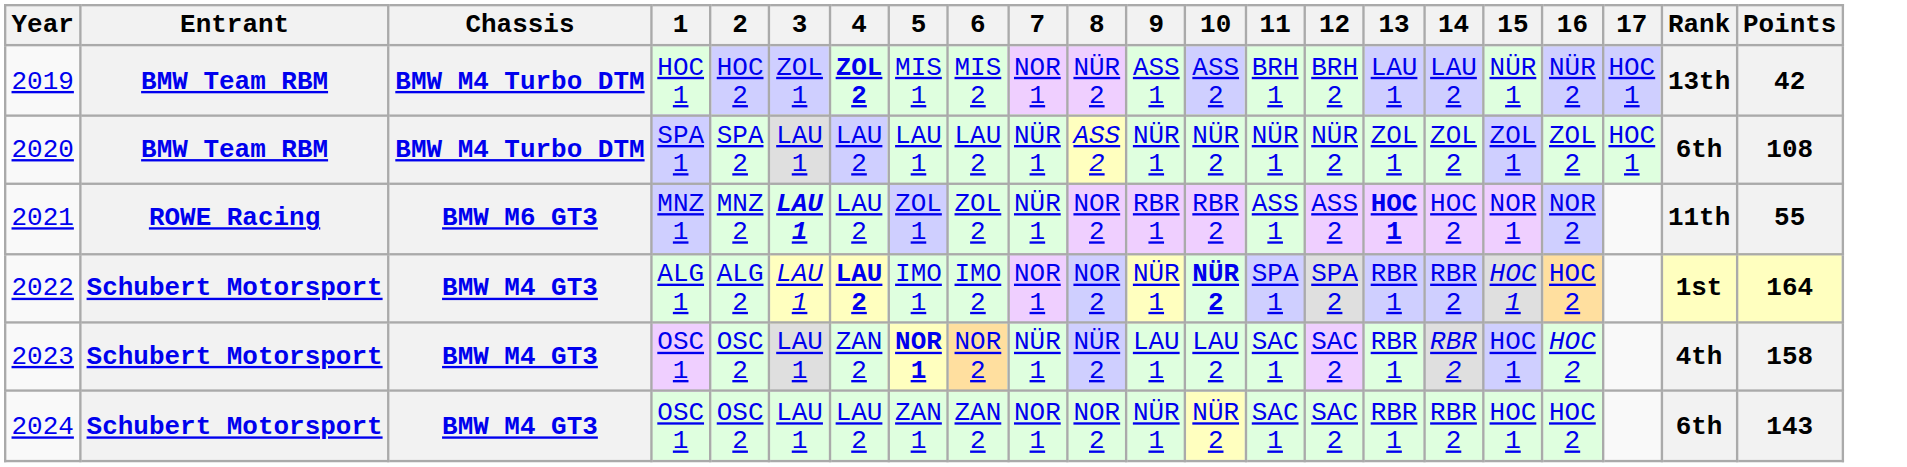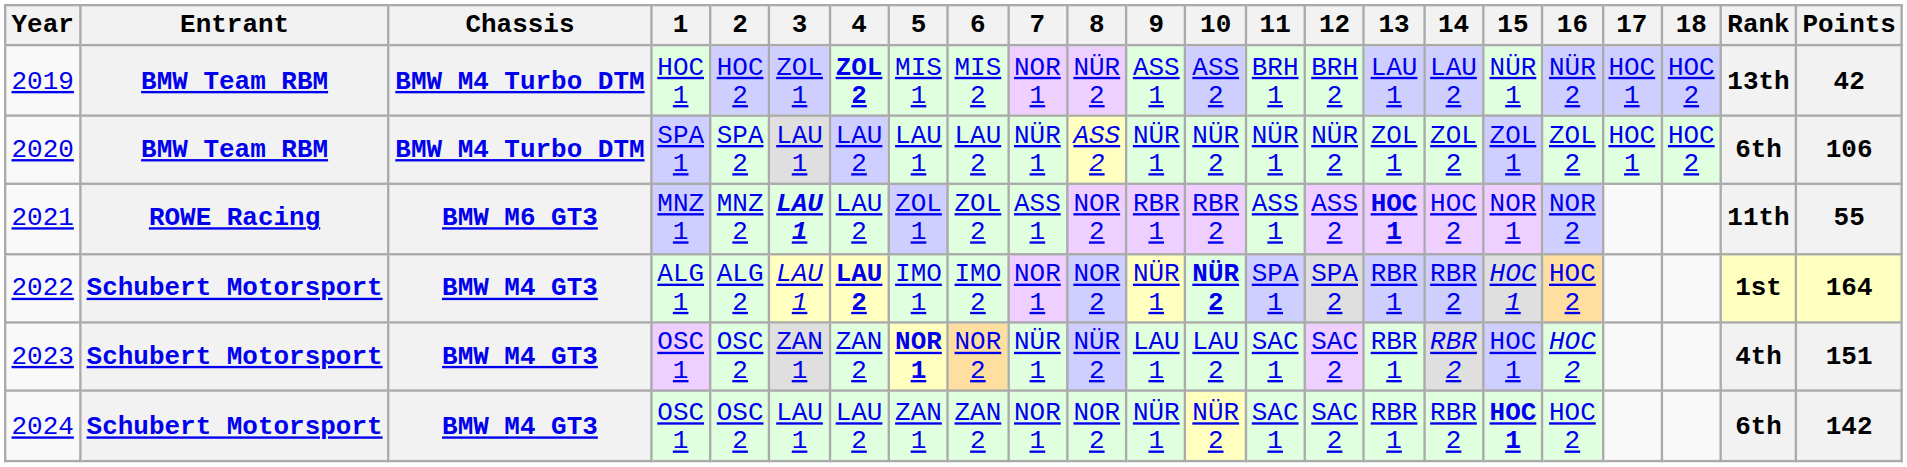 <table class="wikitable" style="text-align:center; font-size:85%">
 <tr>
 <th>Year</th>
 <th>Entrant</th>
 <th>Chassis</th>
 <th>1</th>
 <th>2</th>
 <th>3</th>
 <th>4</th>
 <th>5</th>
 <th>6</th>
 <th>7</th>
 <th>8</th>
 <th>9</th>
 <th>10</th>
 <th>11</th>
 <th>12</th>
 <th>13</th>
 <th>14</th>
 <th>15</th>
 <th>16</th>
 <th>17</th>
+<th>18</th>
 <th>Rank</th>
 <th>Points</th>
 </tr>
 <tr>
 <td><a href='#'>2019</a></td>
 <th nowrap><a href='#'>BMW Team RBM</a></th>
 <th nowrap><a href='#'>BMW M4 Turbo DTM</a></th>
 <td style="background:#DFFFDF;"><a href='#'>HOC<br>1</a><br></td>
 <td style="background:#CFCFFF;"><a href='#'>HOC<br>2</a><br></td>
 <td style="background:#CFCFFF;"><a href='#'>ZOL<br>1</a><br></td>
 <td style="background:#DFFFDF;"><strong><a href='#'>ZOL<br>2</a></strong><br></td>
 <td style="background:#DFFFDF;"><a href='#'>MIS<br>1</a><br></td>
 <td style="background:#DFFFDF;"><a href='#'>MIS<br>2</a><br></td>
 <td style="background:#EFCFFF;"><a href='#'>NOR<br>1</a><br></td>
 <td style="background:#EFCFFF;"><a href='#'>NÜR<br>2</a><br></td>
 <td style="background:#DFFFDF;"><a href='#'>ASS<br>1</a><br></td>
 <td style="background:#CFCFFF;"><a href='#'>ASS<br>2</a><br></td>
 <td style="background:#DFFFDF;"><a href='#'>BRH<br>1</a><br></td>
 <td style="background:#DFFFDF;"><a href='#'>BRH<br>2</a><br></td>
 <td style="background:#CFCFFF;"><a href='#'>LAU<br>1</a><br></td>
 <td style="background:#CFCFFF;"><a href='#'>LAU<br>2</a><br></td>
 <td style="background:#DFFFDF;"><a href='#'>NÜR<br>1</a><br></td>
 <td style="background:#CFCFFF;"><a href='#'>NÜR<br>2</a><br></td>
 <td style="background:#CFCFFF;"><a href='#'>HOC<br>1</a><br></td>
+<td style="background:#CFCFFF;"><a href='#'>HOC<br>2</a><br></td>
 <th>13th</th>
 <th>42</th>
 </tr>
 <tr>
 <td><a href='#'>2020</a></td>
 <th nowrap><a href='#'>BMW Team RBM</a></th>
 <th nowrap><a href='#'>BMW M4 Turbo DTM</a></th>
 <td style="background:#CFCFFF;"><a href='#'>SPA<br>1</a><br></td>
 <td style="background:#DFFFDF;"><a href='#'>SPA<br>2</a><br></td>
 <td style="background:#DFDFDF;"><a href='#'>LAU<br>1</a><br></td>
 <td style="background:#CFCFFF;"><a href='#'>LAU<br>2</a><br></td>
 <td style="background:#DFFFDF;"><a href='#'>LAU<br>1</a><br></td>
 <td style="background:#DFFFDF;"><a href='#'>LAU<br>2</a><br></td>
 <td style="background:#DFFFDF;"><a href='#'>NÜR<br>1</a><br></td>
 <td style="background:#FFFFBF;"><em><a href='#'>ASS<br>2</a></em><br></td>
 <td style="background:#DFFFDF;"><a href='#'>NÜR<br>1</a><br></td>
 <td style="background:#DFFFDF;"><a href='#'>NÜR<br>2</a><br></td>
 <td style="background:#DFFFDF;"><a href='#'>NÜR<br>1</a><br></td>
 <td style="background:#DFFFDF;"><a href='#'>NÜR<br>2</a><br></td>
 <td style="background:#DFFFDF;"><a href='#'>ZOL<br>1</a><br></td>
 <td style="background:#DFFFDF;"><a href='#'>ZOL<br>2</a><br></td>
 <td style="background:#CFCFFF;"><a href='#'>ZOL<br>1</a><br></td>
 <td style="background:#DFFFDF;"><a href='#'>ZOL<br>2</a><br></td>
 <td style="background:#DFFFDF;"><a href='#'>HOC<br>1</a><br></td>
+<td style="background:#DFFFDF;"><a href='#'>HOC<br>2</a><br></td>
 <th>6th</th>
-<th>108</th>
+<th>106</th>
 </tr>
 <tr>
 <td><a href='#'>2021</a></td>
 <th nowrap><a href='#'>ROWE Racing</a></th>
 <th nowrap><a href='#'>BMW M6 GT3</a></th>
 <td style="background:#CFCFFF;"><a href='#'>MNZ<br>1</a><br></td>
 <td style="background:#DFFFDF;"><a href='#'>MNZ<br>2</a><br></td>
 <td style="background:#DFFFDF;"><strong><em><a href='#'>LAU<br>1</a></em></strong><br></td>
 <td style="background:#DFFFDF;"><a href='#'>LAU<br>2</a><br></td>
 <td style="background:#CFCFFF;"><a href='#'>ZOL<br>1</a><br></td>
 <td style="background:#DFFFDF;"><a href='#'>ZOL<br>2</a><br></td>
-<td style="background:#DFFFDF;"><a href='#'>NÜR<br>1</a><br></td>
+<td style="background:#DFFFDF;"><a href='#'>ASS<br>1</a><br></td>
 <td style="background:#EFCFFF;"><a href='#'>NOR<br>2</a><br></td>
 <td style="background:#EFCFFF;"><a href='#'>RBR<br>1</a><br></td>
 <td style="background:#EFCFFF;"><a href='#'>RBR<br>2</a><br></td>
 <td style="background:#DFFFDF;"><a href='#'>ASS<br>1</a><br></td>
 <td style="background:#EFCFFF;"><a href='#'>ASS<br>2</a><br></td>
 <td style="background:#EFCFFF;"><strong><a href='#'>HOC<br>1</a><br></strong></td>
 <td style="background:#EFCFFF;"><a href='#'>HOC<br>2</a><br></td>
 <td style="background:#EFCFFF;"><a href='#'>NOR<br>1</a><br></td>
 <td style="background:#CFCFFF;"><a href='#'>NOR<br>2</a><br></td>
+<td></td>
 <td></td>
 <th>11th</th>
 <th>55</th>
 </tr>
 <tr>
 <td><a href='#'>2022</a></td>
 <th nowrap><a href='#'>Schubert Motorsport</a></th>
 <th nowrap><a href='#'>BMW M4 GT3</a></th>
 <td style="background:#DFFFDF;"><a href='#'>ALG<br>1</a><br></td>
 <td style="background:#DFFFDF;"><a href='#'>ALG<br>2</a><br></td>
 <td style="background:#FFFFBF;"><em><a href='#'>LAU<br>1</a></em><br></td>
 <td style="background:#FFFFBF;"><strong><a href='#'>LAU<br>2</a></strong><br></td>
 <td style="background:#DFFFDF;"><a href='#'>IMO<br>1</a><br></td>
 <td style="background:#DFFFDF;"><a href='#'>IMO<br>2</a><br></td>
 <td style="background:#EFCFFF;"><a href='#'>NOR<br>1</a><br></td>
 <td style="background:#CFCFFF;"><a href='#'>NOR<br>2</a><br></td>
 <td style="background:#FFFFBF;"><a href='#'>NÜR<br>1</a><br></td>
 <td style="background:#DFFFDF;"><strong><a href='#'>NÜR<br>2</a></strong><br></td>
 <td style="background:#CFCFFF;"><a href='#'>SPA<br>1</a><br></td>
 <td style="background:#DFDFDF;"><a href='#'>SPA<br>2</a><br></td>
 <td style="background:#CFCFFF;"><a href='#'>RBR<br>1</a><br></td>
 <td style="background:#CFCFFF;"><a href='#'>RBR<br>2</a><br></td>
 <td style="background:#DFDFDF;"><em><a href='#'>HOC<br>1</a></em><br></td>
 <td style="background:#FFDF9F;"><a href='#'>HOC<br>2</a><br></td>
 <td></td>
+<td></td>
 <th style="background:#FFFFBF;">1st</th>
 <th style="background:#FFFFBF;">164</th>
 </tr>
 <tr>
 <td><a href='#'>2023</a></td>
 <th nowrap><a href='#'>Schubert Motorsport</a></th>
 <th nowrap><a href='#'>BMW M4 GT3</a></th>
 <td style="background:#EFCFFF;"><a href='#'>OSC<br>1</a><br></td>
 <td style="background:#DFFFDF;"><a href='#'>OSC<br>2</a><br></td>
-<td style="background:#DFDFDF;"><a href='#'>LAU<br>1</a><br></td>
+<td style="background:#DFDFDF;"><a href='#'>ZAN<br>1</a><br></td>
 <td style="background:#DFFFDF;"><a href='#'>ZAN<br>2</a><br></td>
 <td style="background:#FFFFBF;"><strong><a href='#'>NOR<br>1</a></strong><br></td>
 <td style="background:#FFDF9F;"><a href='#'>NOR<br>2</a><br></td>
 <td style="background:#DFFFDF;"><a href='#'>NÜR<br>1</a><br></td>
 <td style="background:#CFCFFF;"><a href='#'>NÜR<br>2</a><br></td>
 <td style="background:#DFFFDF;"><a href='#'>LAU<br>1</a><br></td>
 <td style="background:#DFFFDF;"><a href='#'>LAU<br>2</a><br></td>
 <td style="background:#DFFFDF;"><a href='#'>SAC<br>1</a><br></td>
 <td style="background:#EFCFFF;"><a href='#'>SAC<br>2</a><br></td>
 <td style="background:#DFFFDF;"><a href='#'>RBR<br>1</a><br></td>
 <td style="background:#DFDFDF;"><em><a href='#'>RBR<br>2</a></em><br></td>
 <td style="background:#CFCFFF;"><a href='#'>HOC<br>1</a><br></td>
 <td style="background:#DFFFDF;"><em><a href='#'>HOC<br>2</a></em><br></td>
 <td></td>
+<td></td>
 <th>4th</th>
-<th>158</th>
+<th>151</th>
 </tr>
 <tr>
 <td><a href='#'>2024</a></td>
 <th><a href='#'>Schubert Motorsport</a></th>
 <th><a href='#'>BMW M4 GT3</a></th>
 <td style="background:#DFFFDF;"><a href='#'>OSC<br>1</a><br></td>
 <td style="background:#DFFFDF;"><a href='#'>OSC<br>2</a><br></td>
 <td style="background:#DFFFDF;"><a href='#'>LAU<br>1</a><br></td>
 <td style="background:#DFFFDF;"><a href='#'>LAU<br>2</a><br></td>
 <td style="background:#DFFFDF;"><a href='#'>ZAN<br>1</a><br></td>
 <td style="background:#DFFFDF;"><a href='#'>ZAN<br>2</a><br></td>
 <td style="background:#DFFFDF;"><a href='#'>NOR<br>1</a><br></td>
 <td style="background:#DFFFDF;"><a href='#'>NOR<br>2</a><br></td>
 <td style="background:#DFFFDF;"><a href='#'>NÜR<br>1</a><br></td>
 <td style="background:#FFFFBF;"><a href='#'>NÜR<br>2</a><br></td>
 <td style="background:#DFFFDF;"><a href='#'>SAC<br>1</a><br></td>
 <td style="background:#DFFFDF;"><a href='#'>SAC<br>2</a><br></td>
 <td style="background:#DFFFDF;"><a href='#'>RBR<br>1</a><br></td>
 <td style="background:#DFFFDF;"><a href='#'>RBR<br>2</a><br></td>
-<td style="background:#DFFFDF;"><a href='#'>HOC<br>1</a><br></td>
+<td style="background:#DFFFDF;"><strong><a href='#'>HOC<br>1</a><br></strong></td>
 <td style="background:#DFFFDF;"><a href='#'>HOC<br>2</a><br></td>
 <td></td>
+<td></td>
 <th>6th</th>
-<th>143</th>
+<th>142</th>
 </tr>
 </table>
